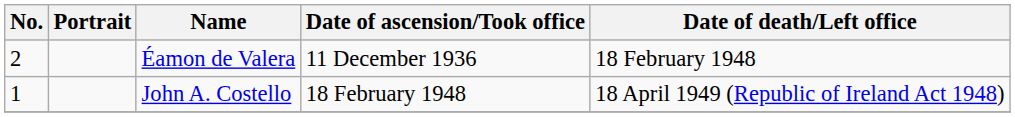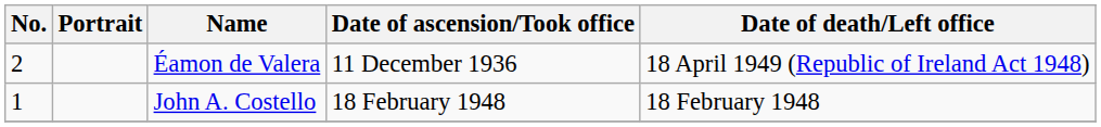 <table class="wikitable">
 <tr>
 <th>No.</th>
 <th>Portrait</th>
 <th>Name</th>
 <th>Date of ascension/Took office</th>
 <th>Date of death/Left office</th>
 </tr>
 <tr>
 <td>2</td>
 <td></td>
 <td><a href='#'>Éamon de Valera</a></td>
 <td>11 December 1936</td>
-<td>18 February 1948</td>
+<td>18 April 1949 (<a href='#'>Republic of Ireland Act 1948</a>)</td>
 </tr>
 <tr>
 <td>1</td>
 <td></td>
 <td><a href='#'>John A. Costello</a></td>
 <td>18 February 1948</td>
-<td>18 April 1949 (<a href='#'>Republic of Ireland Act 1948</a>)</td>
+<td>18 February 1948</td>
 </tr>
 <tr>
 </tr>
 </table>
